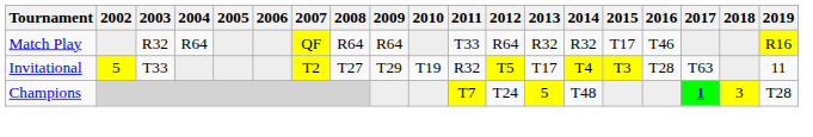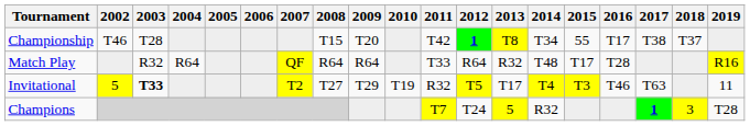 <table class="wikitable" style="text-align:center;">
 <tr>
 <th>Tournament</th>
 <th>2002</th>
 <th>2003</th>
 <th>2004</th>
 <th>2005</th>
 <th>2006</th>
 <th>2007</th>
 <th>2008</th>
 <th>2009</th>
 <th>2010</th>
 <th>2011</th>
 <th>2012</th>
 <th>2013</th>
 <th>2014</th>
 <th>2015</th>
 <th>2016</th>
 <th>2017</th>
 <th>2018</th>
 <th>2019</th>
 </tr>
 <tr>
+<td align="left"><a href='#'>Championship</a></td>
+<td>T46</td>
+<td>T28</td>
+<td style="background:#eeeeee;"></td>
+<td style="background:#eeeeee;"></td>
+<td style="background:#eeeeee;"></td>
+<td style="background:#eeeeee;"></td>
+<td>T15</td>
+<td>T20</td>
+<td style="background:#eeeeee;"></td>
+<td>T42</td>
+<td style="background:lime"><strong><a href='#'>1</a></strong></td>
+<td style="background:yellow">T8</td>
+<td>T34</td>
+<td>55</td>
+<td>T17</td>
+<td>T38</td>
+<td>T37</td>
+<td style="background:#eeeeee;"></td>
+</tr>
+<tr>
 <td align="left"><a href='#'>Match Play</a></td>
 <td style="background:#eeeeee;"></td>
 <td>R32</td>
 <td>R64</td>
 <td style="background:#eeeeee;"></td>
 <td style="background:#eeeeee;"></td>
 <td style="background:yellow;">QF</td>
 <td>R64</td>
 <td>R64</td>
 <td style="background:#eeeeee;"></td>
 <td>T33</td>
 <td>R64</td>
 <td>R32</td>
-<td>R32</td>
+<td>T48</td>
 <td>T17</td>
-<td>T46</td>
+<td>T28</td>
 <td style="background:#eeeeee;"></td>
 <td style="background:#eeeeee;"></td>
 <td style="background:yellow;">R16</td>
 </tr>
 <tr>
 <td align="left"><a href='#'>Invitational</a></td>
 <td style="background:yellow;">5</td>
-<td>T33</td>
+<td><strong>T33</strong></td>
 <td style="background:#eeeeee;"></td>
 <td style="background:#eeeeee;"></td>
 <td style="background:#eeeeee;"></td>
 <td style="background:yellow;">T2</td>
 <td>T27</td>
 <td>T29</td>
 <td>T19</td>
 <td>R32</td>
 <td style="background:yellow;">T5</td>
 <td>T17</td>
 <td style="background:yellow;">T4</td>
 <td style="background:yellow;">T3</td>
-<td>T28</td>
+<td>T46</td>
 <td>T63</td>
 <td style="background:#eeeeee;"></td>
 <td>11</td>
 </tr>
 <tr>
 <td align="left"><a href='#'>Champions</a></td>
 <td colspan=7 style="background:#D3D3D3;"></td>
 <td style="background:#eeeeee;"></td>
 <td style="background:#eeeeee;"></td>
 <td style="background:yellow;">T7</td>
 <td>T24</td>
 <td style="background:yellow;">5</td>
-<td>T48</td>
+<td>R32</td>
 <td style="background:#eeeeee;"></td>
 <td style="background:#eeeeee;"></td>
 <td style="background:lime"><strong><a href='#'>1</a></strong></td>
 <td style="background:yellow">3</td>
 <td>T28</td>
 </tr>
 </table>
